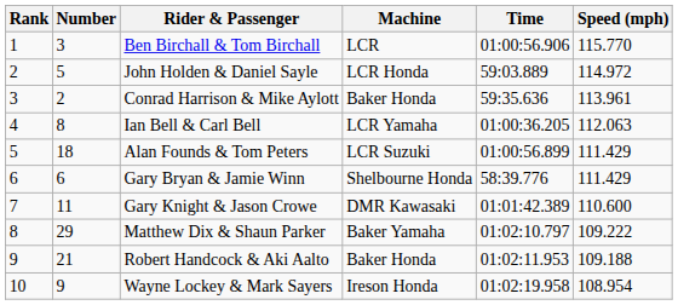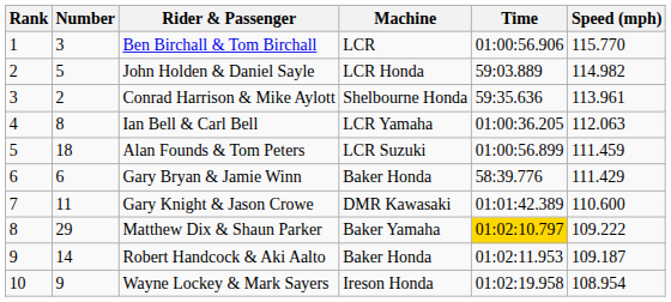 <table class="wikitable">
 <tr>
 <th>Rank</th>
 <th>Number</th>
 <th>Rider & Passenger</th>
 <th>Machine</th>
 <th>Time</th>
 <th>Speed (mph)</th>
 </tr>
 <tr>
 <td>1</td>
 <td>3</td>
 <td><a href='#'>Ben Birchall & Tom Birchall</a></td>
 <td>LCR</td>
 <td>01:00:56.906</td>
 <td>115.770</td>
 </tr>
 <tr>
 <td>2</td>
 <td>5</td>
 <td>John Holden & Daniel Sayle</td>
 <td>LCR Honda</td>
 <td>59:03.889</td>
-<td>114.972</td>
+<td>114.982</td>
 </tr>
 <tr>
 <td>3</td>
 <td>2</td>
 <td>Conrad Harrison & Mike Aylott</td>
-<td>Baker Honda</td>
+<td>Shelbourne Honda</td>
 <td>59:35.636</td>
 <td>113.961</td>
 </tr>
 <tr>
 <td>4</td>
 <td>8</td>
 <td>Ian Bell & Carl Bell</td>
 <td>LCR Yamaha</td>
 <td>01:00:36.205</td>
 <td>112.063</td>
 </tr>
 <tr>
 <td>5</td>
 <td>18</td>
 <td>Alan Founds & Tom Peters</td>
 <td>LCR Suzuki</td>
 <td>01:00:56.899</td>
-<td>111.429</td>
+<td>111.459</td>
 </tr>
 <tr>
 <td>6</td>
 <td>6</td>
 <td>Gary Bryan & Jamie Winn</td>
-<td>Shelbourne Honda</td>
+<td>Baker Honda</td>
 <td>58:39.776</td>
 <td>111.429</td>
 </tr>
 <tr>
 <td>7</td>
 <td>11</td>
 <td>Gary Knight & Jason Crowe</td>
 <td>DMR Kawasaki</td>
 <td>01:01:42.389</td>
 <td>110.600</td>
 </tr>
 <tr>
 <td>8</td>
 <td>29</td>
 <td>Matthew Dix & Shaun Parker</td>
 <td>Baker Yamaha</td>
-<td>01:02:10.797</td>
+<td style="background: gold;">01:02:10.797</td>
 <td>109.222</td>
 </tr>
 <tr>
 <td>9</td>
-<td>21</td>
+<td>14</td>
 <td>Robert Handcock & Aki Aalto</td>
 <td>Baker Honda</td>
 <td>01:02:11.953</td>
-<td>109.188</td>
+<td>109.187</td>
 </tr>
 <tr>
 <td>10</td>
 <td>9</td>
 <td>Wayne Lockey & Mark Sayers</td>
 <td>Ireson Honda</td>
 <td>01:02:19.958</td>
 <td>108.954</td>
 </tr>
 </table>
